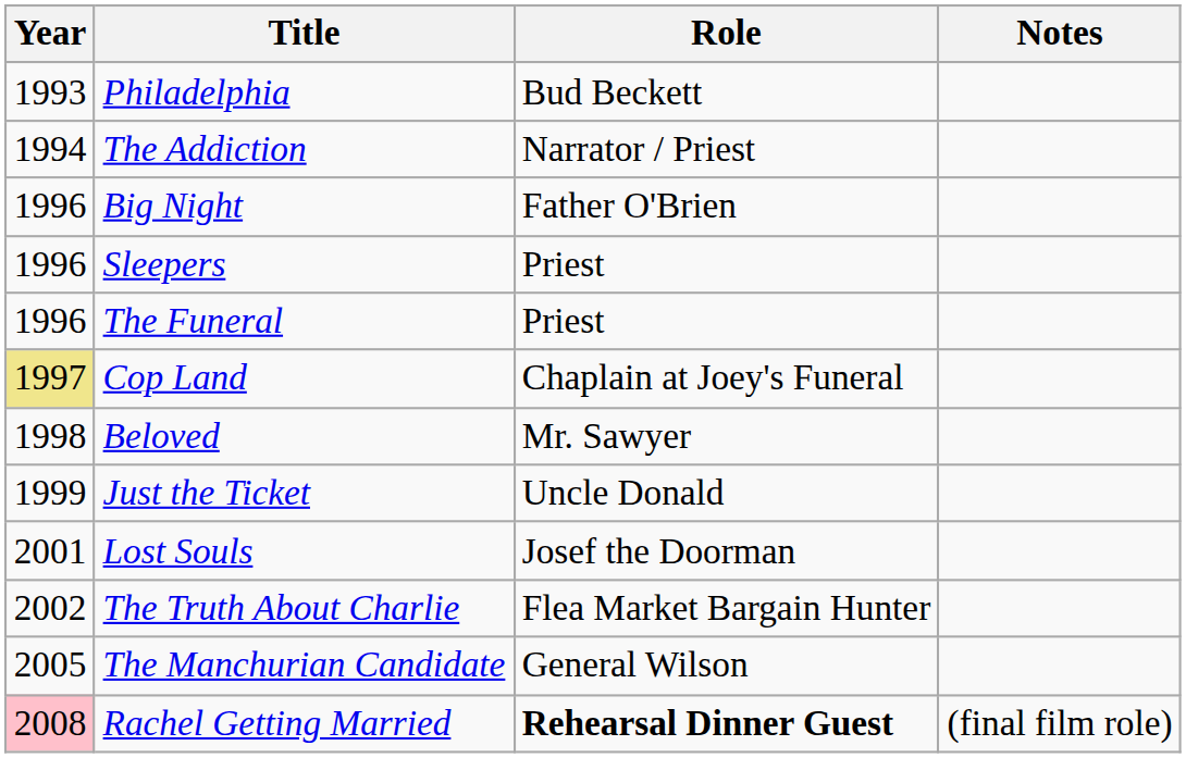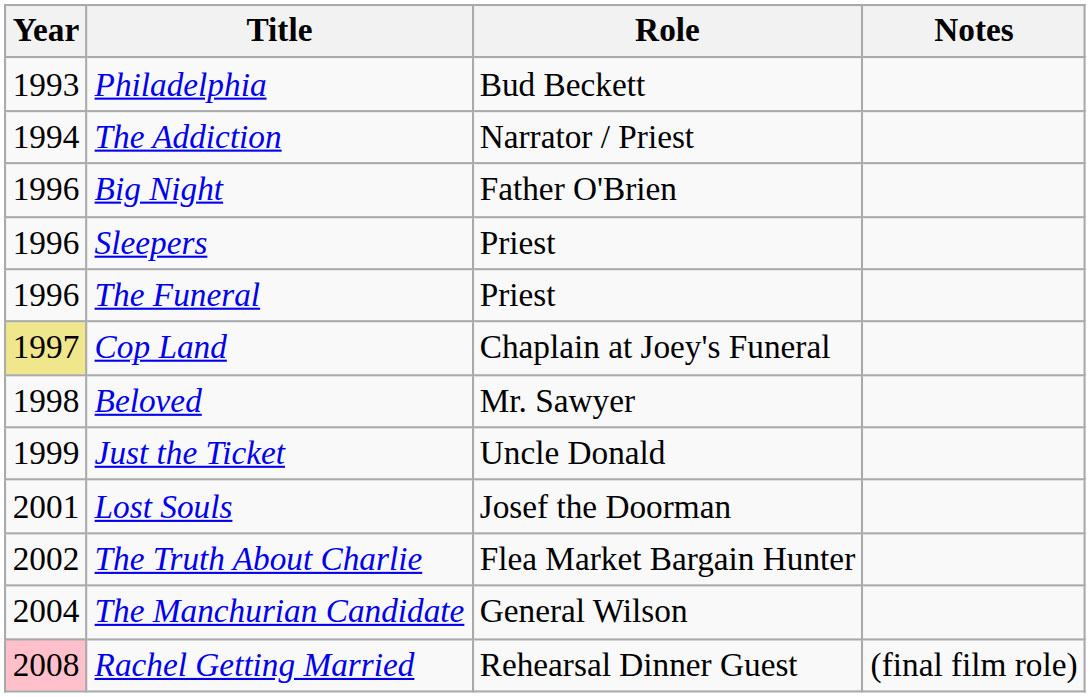 <table class="wikitable">
 <tr>
 <th>Year</th>
 <th>Title</th>
 <th>Role</th>
 <th>Notes</th>
 </tr>
 <tr>
 <td>1993</td>
 <td><em><a href='#'>Philadelphia</a></em></td>
 <td>Bud Beckett</td>
 <td></td>
 </tr>
 <tr>
 <td>1994</td>
 <td><em><a href='#'>The Addiction</a></em></td>
 <td>Narrator / Priest</td>
 <td></td>
 </tr>
 <tr>
 <td>1996</td>
 <td><em><a href='#'>Big Night</a></em></td>
 <td>Father O'Brien</td>
 <td></td>
 </tr>
 <tr>
 <td>1996</td>
 <td><em><a href='#'>Sleepers</a></em></td>
 <td>Priest</td>
 <td></td>
 </tr>
 <tr>
 <td>1996</td>
 <td><em><a href='#'>The Funeral</a></em></td>
 <td>Priest</td>
 <td></td>
 </tr>
 <tr>
 <td style="background: khaki;">1997</td>
 <td><em><a href='#'>Cop Land</a></em></td>
 <td>Chaplain at Joey's Funeral</td>
 <td></td>
 </tr>
 <tr>
 <td>1998</td>
 <td><em><a href='#'>Beloved</a></em></td>
 <td>Mr. Sawyer</td>
 <td></td>
 </tr>
 <tr>
 <td>1999</td>
 <td><em><a href='#'>Just the Ticket</a></em></td>
 <td>Uncle Donald</td>
 <td></td>
 </tr>
 <tr>
 <td>2001</td>
 <td><em><a href='#'>Lost Souls</a></em></td>
 <td>Josef the Doorman</td>
 <td></td>
 </tr>
 <tr>
 <td>2002</td>
 <td><em><a href='#'>The Truth About Charlie</a></em></td>
 <td>Flea Market Bargain Hunter</td>
 <td></td>
 </tr>
 <tr>
-<td>2005</td>
+<td>2004</td>
 <td><em><a href='#'>The Manchurian Candidate</a></em></td>
 <td>General Wilson</td>
 <td></td>
 </tr>
 <tr>
 <td style="background: pink;">2008</td>
 <td><em><a href='#'>Rachel Getting Married</a></em></td>
-<td><strong>Rehearsal Dinner Guest</strong></td>
+<td>Rehearsal Dinner Guest</td>
 <td>(final film role)</td>
 </tr>
 </table>
